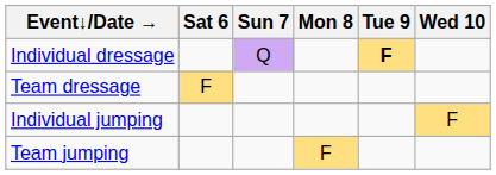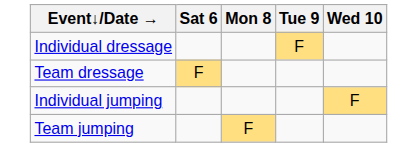 <table class="wikitable" style="margin:0.5em auto; font-size:90%; line-height:1.25em;">
 <tr style="text-align:center;">
 <th>Event↓/Date →</th>
 <th>Sat 6</th>
-<th>Sun 7</th>
 <th>Mon 8</th>
 <th>Tue 9</th>
 <th>Wed 10</th>
 </tr>
 <tr style="text-align:center;">
 <td style="text-align:left;"><a href='#'>Individual dressage</a></td>
 <td></td>
-<td style="background-color:#D0A9F5;">Q</td>
 <td></td>
-<td style="background-color:#FFDF80;"><strong>F</strong></td>
+<td style="background-color:#FFDF80;">F</td>
 <td></td>
 </tr>
 <tr style="text-align:center;">
 <td style="text-align:left;"><a href='#'>Team dressage</a></td>
 <td style="background-color:#FFDF80;">F</td>
-<td></td>
 <td></td>
 <td></td>
 <td></td>
 </tr>
 <tr style="text-align:center;">
 <td style="text-align:left;"><a href='#'>Individual jumping</a></td>
 <td></td>
 <td></td>
 <td></td>
-<td></td>
 <td style="background-color:#FFDF80;">F</td>
 </tr>
 <tr style="text-align:center;">
 <td style="text-align:left;"><a href='#'>Team jumping</a></td>
-<td></td>
 <td></td>
 <td style="background-color:#FFDF80;">F</td>
 <td></td>
 <td></td>
 </tr>
 </table>
